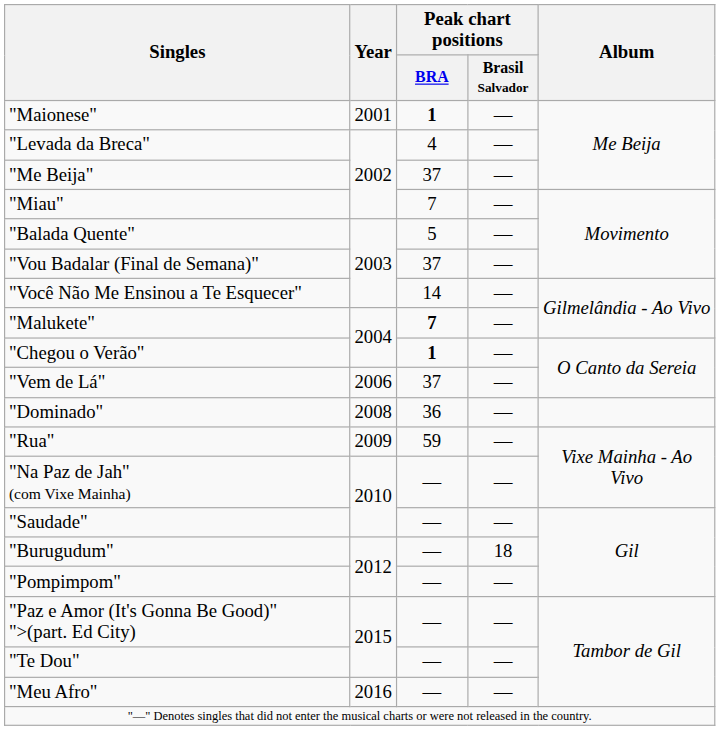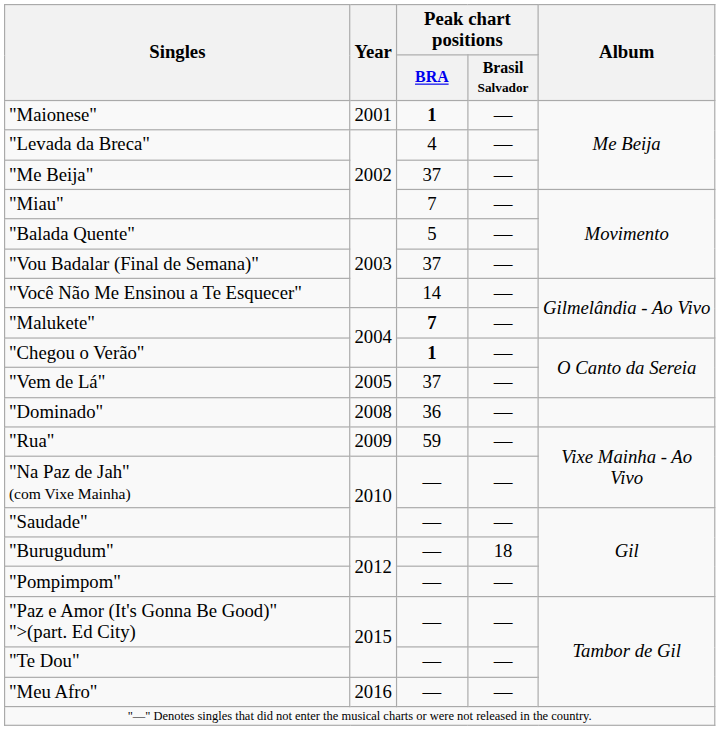 <table class="wikitable">
 <tr>
 <th rowspan="2"  style="width:18em;">Singles</th>
 <th rowspan="2">Year</th>
 <th colspan="2">Peak chart positions</th>
 <th rowspan="2">Album</th>
 </tr>
 <tr>
 <th scope="col" style="width:4em;font-size:85%;"><a href='#'>BRA</a></th>
 <th scope="col" style="width:4em;font-size:85%;">Brasil <small>Salvador</small><br></th>
 </tr>
 <tr>
 <td>"Maionese"</td>
 <td>2001</td>
 <td align="center"><strong>1</strong></td>
 <td align="center">—</td>
 <td align="center" rowspan=3><em>Me Beija</em></td>
 </tr>
 <tr>
 <td>"Levada da Breca"</td>
 <td rowspan=3>2002</td>
 <td align="center">4</td>
 <td align="center">—</td>
 </tr>
 <tr>
 <td>"Me Beija"</td>
 <td align="center">37</td>
 <td align="center">—</td>
 </tr>
 <tr>
 <td>"Miau"</td>
 <td align="center">7</td>
 <td align="center">—</td>
 <td align="center" rowspan=3><em>Movimento</em></td>
 </tr>
 <tr>
 <td>"Balada Quente"</td>
 <td rowspan=3>2003</td>
 <td align="center">5</td>
 <td align="center">—</td>
 </tr>
 <tr>
 <td>"Vou Badalar (Final de Semana)"</td>
 <td align="center">37</td>
 <td align="center">—</td>
 </tr>
 <tr>
 <td>"Você Não Me Ensinou a Te Esquecer"</td>
 <td align="center">14</td>
 <td align="center">—</td>
 <td align="center" rowspan=2><em>Gilmelândia - Ao Vivo</em></td>
 </tr>
 <tr>
 <td>"Malukete"</td>
 <td rowspan=2>2004</td>
 <td align="center"><strong>7</strong></td>
 <td align="center">—</td>
 </tr>
 <tr>
 <td>"Chegou o Verão"</td>
 <td align="center"><strong>1</strong></td>
 <td align="center">—</td>
 <td align="center" rowspan=2><em>O Canto da Sereia</em></td>
 </tr>
 <tr>
 <td>"Vem de Lá"</td>
-<td rowspan=1>2006</td>
+<td rowspan=1>2005</td>
 <td align="center">37</td>
 <td align="center">—</td>
 </tr>
 <tr>
 <td>"Dominado"</td>
 <td>2008</td>
 <td align="center">36</td>
 <td align="center">—</td>
 <td></td>
 </tr>
 <tr>
 <td>"Rua"</td>
 <td>2009</td>
 <td align="center">59</td>
 <td align="center">—</td>
 <td align="center" rowspan=2><em>Vixe Mainha - Ao Vivo</em></td>
 </tr>
 <tr>
 <td>"Na Paz de Jah"<br><small>(com Vixe Mainha)</small></td>
 <td rowspan=2>2010</td>
 <td align="center">—</td>
 <td align="center">—</td>
 </tr>
 <tr>
 <td>"Saudade"</td>
 <td align="center">—</td>
 <td align="center">—</td>
 <td align="center" rowspan=3><em>Gil</em></td>
 </tr>
 <tr>
 <td>"Burugudum"</td>
 <td rowspan=2>2012</td>
 <td align="center">—</td>
 <td align="center">18</td>
 </tr>
 <tr>
 <td>"Pompimpom"</td>
 <td align="center">—</td>
 <td align="center">—</td>
 </tr>
 <tr>
 <td>"Paz e Amor (It's Gonna Be Good)"<br><span>">(part. Ed City)</span></td>
 <td rowspan=2>2015</td>
 <td align="center">—</td>
 <td align="center">—</td>
 <td align="center" rowspan=3><em>Tambor de Gil</em></td>
 </tr>
 <tr>
 <td>"Te Dou"</td>
 <td align="center">—</td>
 <td align="center">—</td>
 </tr>
 <tr>
 <td>"Meu Afro"</td>
 <td>2016</td>
 <td align="center">—</td>
 <td align="center">—</td>
 </tr>
 <tr>
 <td colspan="8" style="text-align:center; font-size:8pt;">"—" Denotes singles that did not enter the musical charts or were not released in the country.</td>
 </tr>
 </table>
